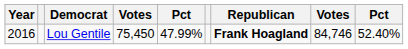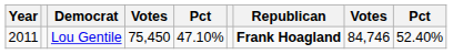 <table class="wikitable" style="margin:0.5em ; font-size:95%">
 <tr>
 <th>Year</th>
 <th></th>
 <th>Democrat</th>
 <th>Votes</th>
 <th>Pct</th>
 <th></th>
 <th>Republican</th>
 <th>Votes</th>
 <th>Pct</th>
 </tr>
 <tr>
-<td>2016</td>
+<td>2011</td>
 <td></td>
 <td><a href='#'>Lou Gentile</a></td>
 <td>75,450</td>
-<td>47.99%</td>
+<td>47.10%</td>
 <td></td>
 <td><strong>Frank Hoagland</strong></td>
 <td>84,746</td>
 <td>52.40%</td>
 </tr>
 </table>
